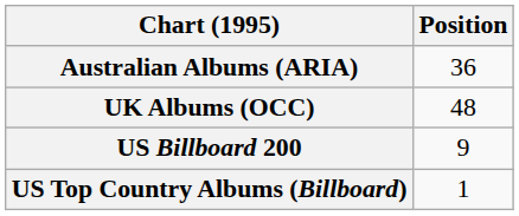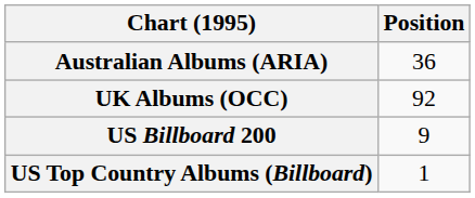 <table class="wikitable sortable plainrowheaders" style="text-align:center">
 <tr>
 <th scope="col">Chart (1995)</th>
 <th scope="col">Position</th>
 </tr>
 <tr>
 <th scope="row">Australian Albums (ARIA)</th>
 <td>36</td>
 </tr>
 <tr>
 <th scope="row">UK Albums (OCC)</th>
-<td>48</td>
+<td>92</td>
 </tr>
 <tr>
 <th scope="row">US <em>Billboard</em> 200</th>
 <td>9</td>
 </tr>
 <tr>
 <th scope="row">US Top Country Albums (<em>Billboard</em>)</th>
 <td>1</td>
 </tr>
 </table>
